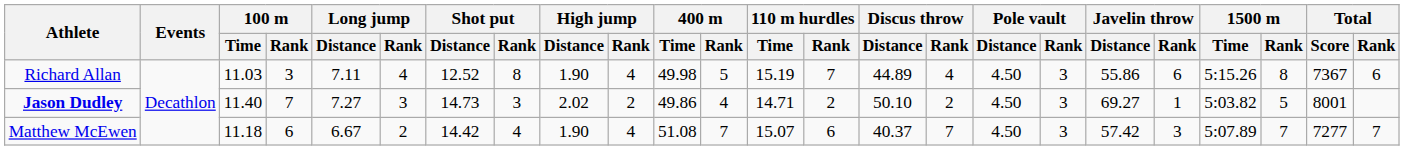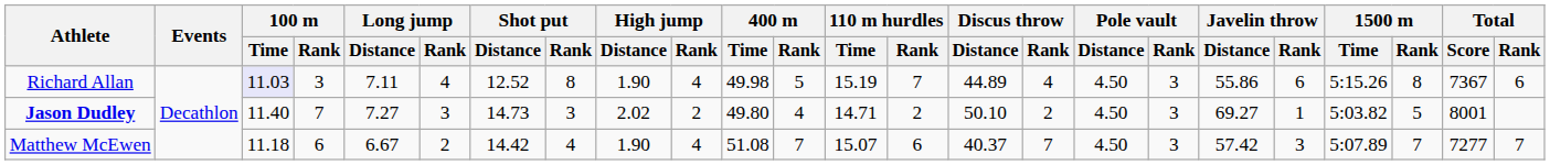 <table class=wikitable style="font-size:90%;text-align:center">
 <tr>
 <th rowspan="2">Athlete</th>
 <th rowspan="2">Events</th>
 <th colspan="2">100 m</th>
 <th colspan="2">Long jump</th>
 <th colspan="2">Shot put</th>
 <th colspan="2">High jump</th>
 <th colspan="2">400 m</th>
 <th colspan="2">110 m hurdles</th>
 <th colspan="2">Discus throw</th>
 <th colspan="2">Pole vault</th>
 <th colspan="2">Javelin throw</th>
 <th colspan="2">1500 m</th>
 <th colspan="2">Total</th>
 </tr>
 <tr style="font-size:95%">
 <th>Time</th>
 <th>Rank</th>
 <th>Distance</th>
 <th>Rank</th>
 <th>Distance</th>
 <th>Rank</th>
 <th>Distance</th>
 <th>Rank</th>
 <th>Time</th>
 <th>Rank</th>
 <th>Time</th>
 <th>Rank</th>
 <th>Distance</th>
 <th>Rank</th>
 <th>Distance</th>
 <th>Rank</th>
 <th>Distance</th>
 <th>Rank</th>
 <th>Time</th>
 <th>Rank</th>
 <th>Score</th>
 <th>Rank</th>
 </tr>
 <tr>
 <td><a href='#'>Richard Allan</a></td>
 <td rowspan=3><a href='#'>Decathlon</a></td>
-<td>11.03</td>
+<td style="background: lavender;">11.03</td>
 <td>3</td>
 <td>7.11</td>
 <td>4</td>
 <td>12.52</td>
 <td>8</td>
 <td>1.90</td>
 <td>4</td>
 <td>49.98</td>
 <td>5</td>
 <td>15.19</td>
 <td>7</td>
 <td>44.89</td>
 <td>4</td>
 <td>4.50</td>
 <td>3</td>
 <td>55.86</td>
 <td>6</td>
 <td>5:15.26</td>
 <td>8</td>
 <td>7367</td>
 <td>6</td>
 </tr>
 <tr>
 <td><strong><a href='#'>Jason Dudley</a></strong></td>
 <td>11.40</td>
 <td>7</td>
 <td>7.27</td>
 <td>3</td>
 <td>14.73</td>
 <td>3</td>
 <td>2.02</td>
 <td>2</td>
-<td>49.86</td>
+<td>49.80</td>
 <td>4</td>
 <td>14.71</td>
 <td>2</td>
 <td>50.10</td>
 <td>2</td>
 <td>4.50</td>
 <td>3</td>
 <td>69.27</td>
 <td>1</td>
 <td>5:03.82</td>
 <td>5</td>
 <td>8001</td>
 <td></td>
 </tr>
 <tr>
 <td><a href='#'>Matthew McEwen</a></td>
 <td>11.18</td>
 <td>6</td>
 <td>6.67</td>
 <td>2</td>
 <td>14.42</td>
 <td>4</td>
 <td>1.90</td>
 <td>4</td>
 <td>51.08</td>
 <td>7</td>
 <td>15.07</td>
 <td>6</td>
 <td>40.37</td>
 <td>7</td>
 <td>4.50</td>
 <td>3</td>
 <td>57.42</td>
 <td>3</td>
 <td>5:07.89</td>
 <td>7</td>
 <td>7277</td>
 <td>7</td>
 </tr>
 </table>
